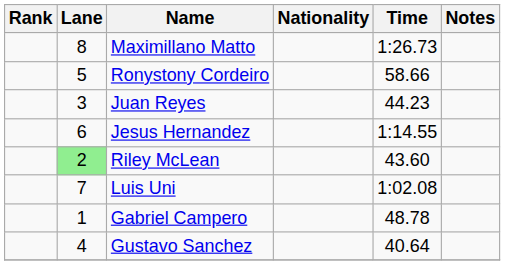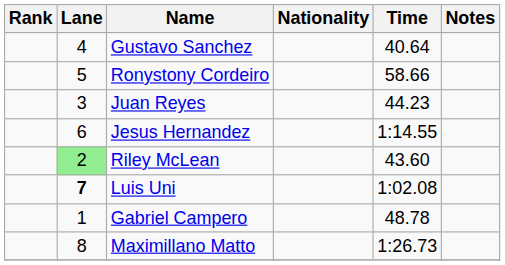 <table class="wikitable sortable" style="text-align:center">
 <tr>
 <th>Rank</th>
 <th>Lane</th>
 <th>Name</th>
 <th>Nationality</th>
 <th>Time </th>
 <th>Notes</th>
 </tr>
 <tr>
 <td></td>
-<td>8</td>
-<td align=left><a href='#'>Maximillano Matto</a></td>
+<td>4</td>
+<td align=left><a href='#'>Gustavo Sanchez</a></td>
 <td align=left></td>
-<td>1:26.73</td>
+<td>40.64</td>
 <td></td>
 </tr>
 <tr>
 <td></td>
 <td>5</td>
 <td align=left><a href='#'>Ronystony Cordeiro</a></td>
 <td align=left></td>
 <td>58.66</td>
 <td></td>
 </tr>
 <tr>
 <td></td>
 <td>3</td>
 <td align=left><a href='#'>Juan Reyes</a></td>
 <td align=left></td>
 <td>44.23</td>
 <td></td>
 </tr>
 <tr>
 <td></td>
 <td>6</td>
 <td align=left><a href='#'>Jesus Hernandez</a></td>
 <td align=left></td>
 <td>1:14.55</td>
 <td></td>
 </tr>
 <tr>
 <td></td>
 <td style="background: lightgreen;">2</td>
 <td align=left><a href='#'>Riley McLean</a></td>
 <td align=left></td>
 <td>43.60</td>
 <td></td>
 </tr>
 <tr>
 <td></td>
-<td>7</td>
+<td><strong>7</strong></td>
 <td align=left><a href='#'>Luis Uni</a></td>
 <td align=left></td>
 <td>1:02.08</td>
 <td></td>
 </tr>
 <tr>
 <td></td>
 <td>1</td>
 <td align=left><a href='#'>Gabriel Campero</a></td>
 <td align=left></td>
 <td>48.78</td>
 <td></td>
 </tr>
 <tr>
 <td></td>
-<td>4</td>
-<td align=left><a href='#'>Gustavo Sanchez</a></td>
+<td>8</td>
+<td align=left><a href='#'>Maximillano Matto</a></td>
 <td align=left></td>
-<td>40.64</td>
+<td>1:26.73</td>
 <td></td>
 </tr>
 <tr>
 </tr>
 </table>
